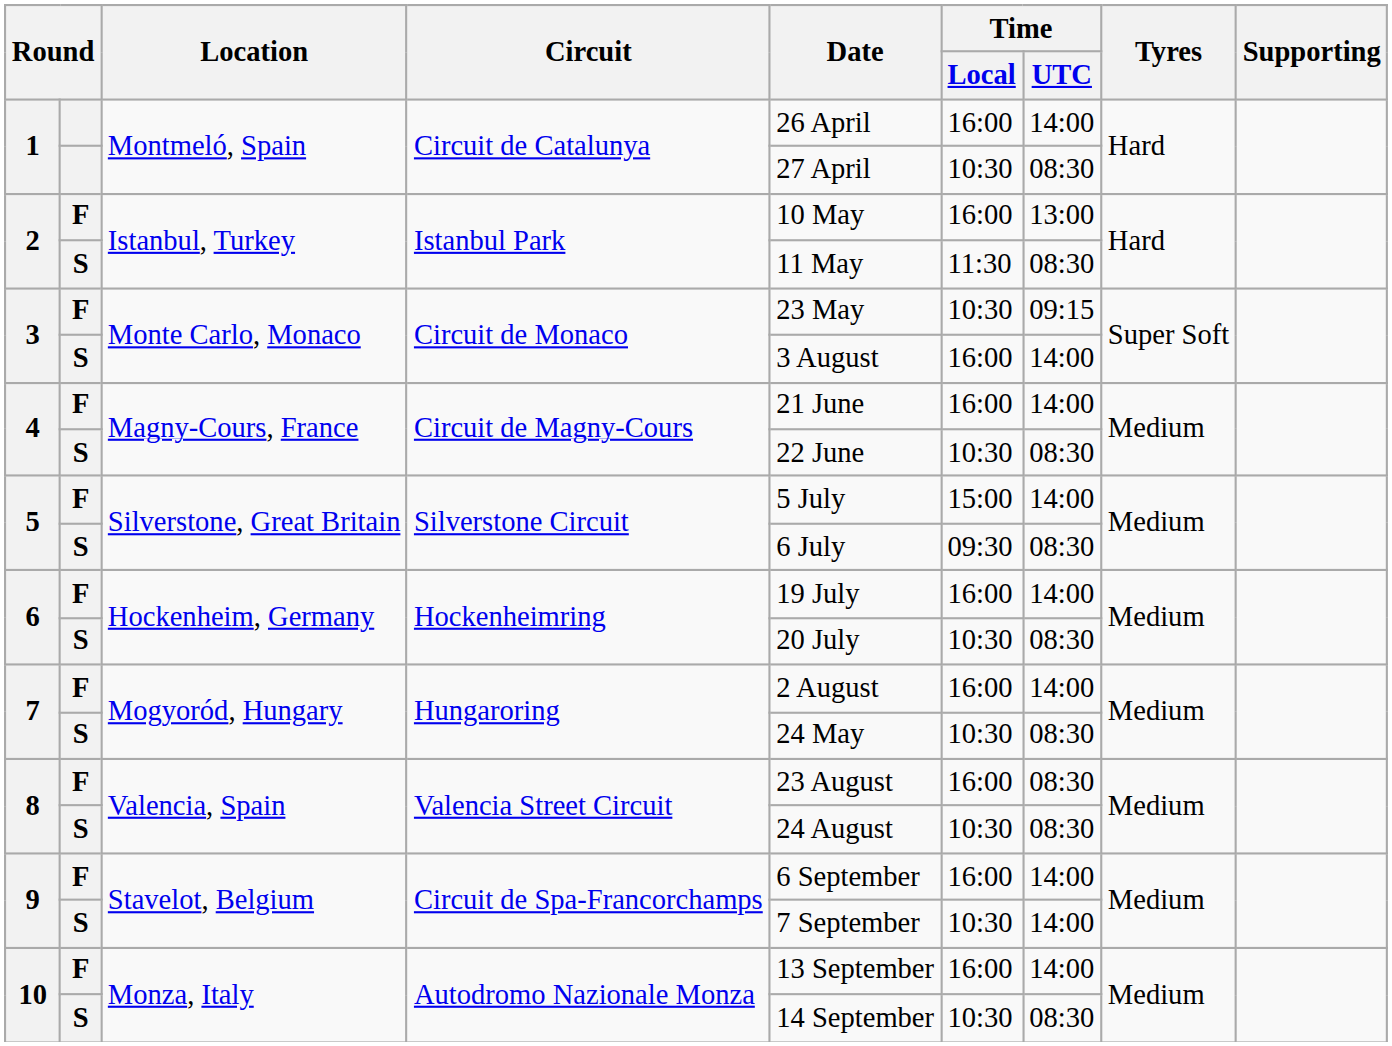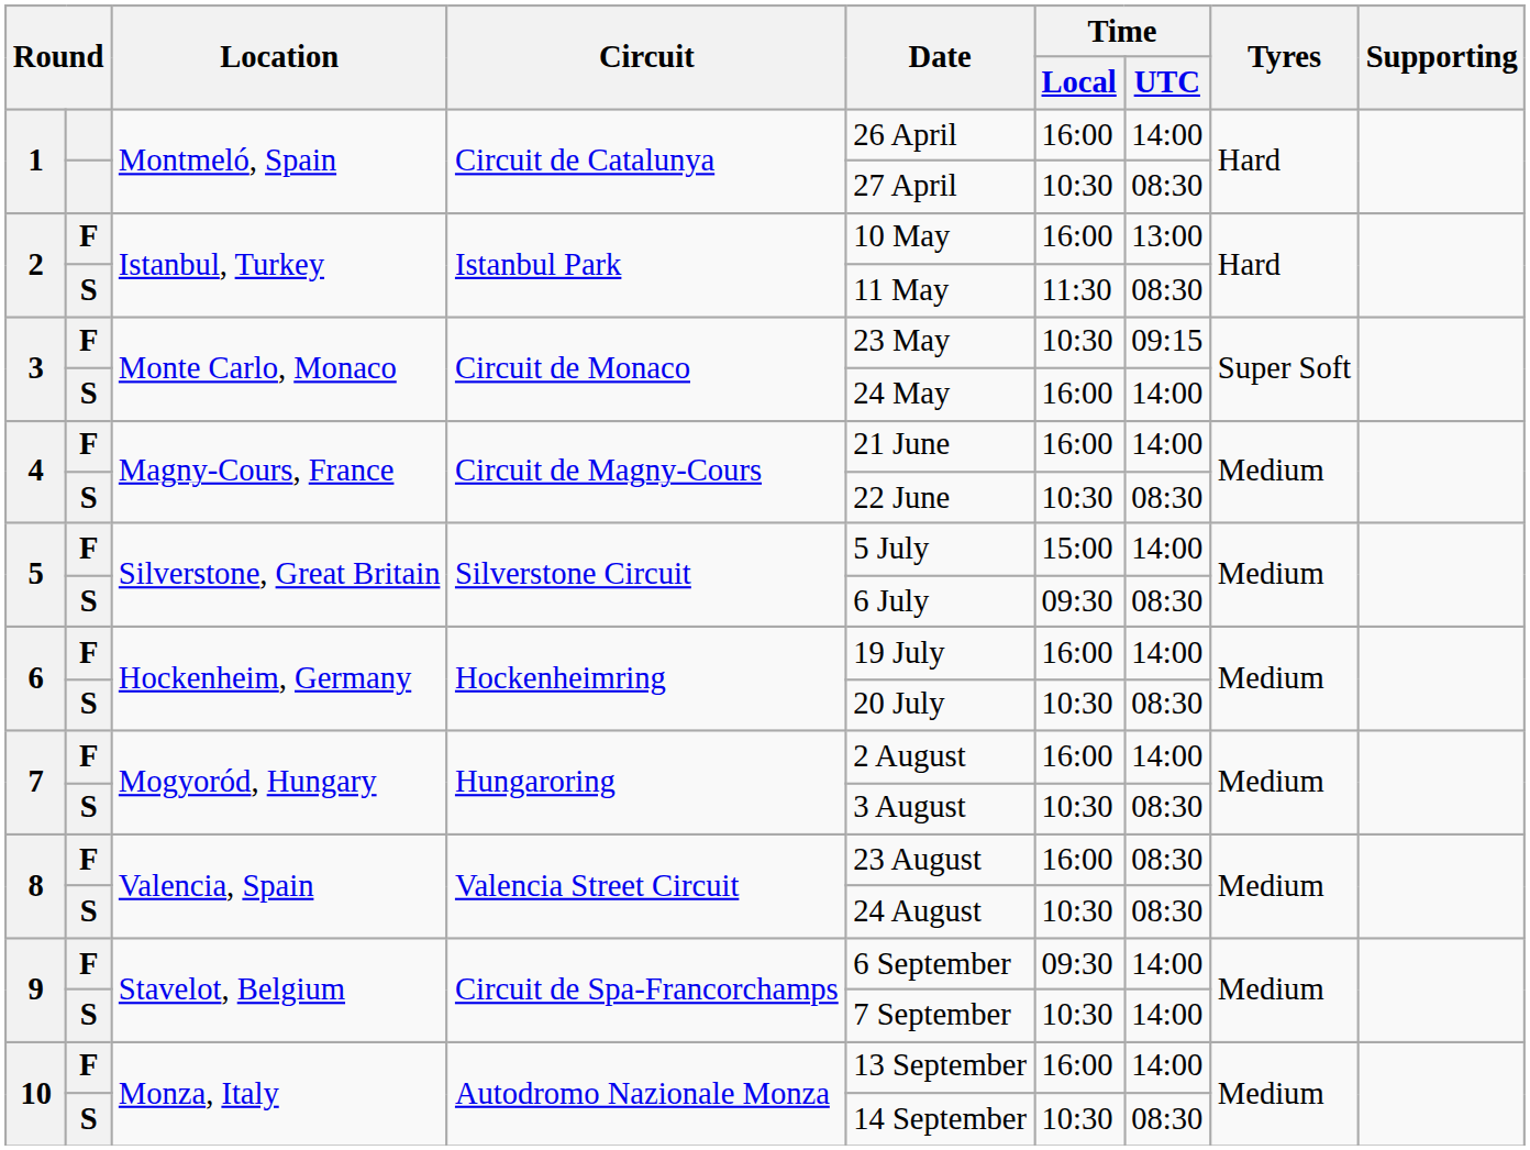 <table class="wikitable" style="font-size: 85%;">
 <tr>
 <th colspan=2 rowspan=2>Round</th>
 <th rowspan=2>Location</th>
 <th rowspan=2>Circuit</th>
 <th rowspan=2>Date</th>
 <th colspan=2>Time</th>
 <th rowspan=2>Tyres</th>
 <th rowspan=2>Supporting</th>
 </tr>
 <tr>
 <th><a href='#'>Local</a></th>
 <th><a href='#'>UTC</a></th>
 </tr>
 <tr>
 <th rowspan=2>1</th>
 <th></th>
 <td rowspan=2> <a href='#'>Montmeló</a>, <a href='#'>Spain</a></td>
 <td rowspan=2><a href='#'>Circuit de Catalunya</a></td>
 <td>26 April</td>
 <td>16:00</td>
 <td>14:00</td>
 <td rowspan=2>Hard</td>
 <td rowspan=2></td>
 </tr>
 <tr>
 <th></th>
 <td>27 April</td>
 <td>10:30</td>
 <td>08:30</td>
 </tr>
 <tr>
 <th rowspan=2>2</th>
 <th>F</th>
 <td rowspan=2> <a href='#'>Istanbul</a>, <a href='#'>Turkey</a></td>
 <td rowspan=2><a href='#'>Istanbul Park</a></td>
 <td>10 May</td>
 <td>16:00</td>
 <td>13:00</td>
 <td rowspan=2>Hard</td>
 <td rowspan=2></td>
 </tr>
 <tr>
 <th>S</th>
 <td>11 May</td>
 <td>11:30</td>
 <td>08:30</td>
 </tr>
 <tr>
 <th rowspan=2>3</th>
 <th>F</th>
 <td rowspan=2> <a href='#'>Monte Carlo</a>, <a href='#'>Monaco</a></td>
 <td rowspan=2><a href='#'>Circuit de Monaco</a></td>
 <td>23 May</td>
 <td>10:30</td>
 <td>09:15</td>
 <td rowspan=2>Super Soft</td>
 <td rowspan=2></td>
 </tr>
 <tr>
 <th>S</th>
-<td>3 August</td>
+<td>24 May</td>
 <td>16:00</td>
 <td>14:00</td>
 </tr>
 <tr>
 <th rowspan=2>4</th>
 <th>F</th>
 <td rowspan=2> <a href='#'>Magny-Cours</a>, <a href='#'>France</a></td>
 <td rowspan=2><a href='#'>Circuit de Magny-Cours</a></td>
 <td>21 June</td>
 <td>16:00</td>
 <td>14:00</td>
 <td rowspan=2>Medium</td>
 <td rowspan=2></td>
 </tr>
 <tr>
 <th>S</th>
 <td>22 June</td>
 <td>10:30</td>
 <td>08:30</td>
 </tr>
 <tr>
 <th rowspan=2>5</th>
 <th>F</th>
 <td rowspan=2> <a href='#'>Silverstone</a>, <a href='#'>Great Britain</a></td>
 <td rowspan=2><a href='#'>Silverstone Circuit</a></td>
 <td>5 July</td>
 <td>15:00</td>
 <td>14:00</td>
 <td rowspan=2>Medium</td>
 <td rowspan=2></td>
 </tr>
 <tr>
 <th>S</th>
 <td>6 July</td>
 <td>09:30</td>
 <td>08:30</td>
 </tr>
 <tr>
 <th rowspan=2>6</th>
 <th>F</th>
 <td rowspan=2> <a href='#'>Hockenheim</a>, <a href='#'>Germany</a></td>
 <td rowspan=2><a href='#'>Hockenheimring</a></td>
 <td>19 July</td>
 <td>16:00</td>
 <td>14:00</td>
 <td rowspan=2>Medium</td>
 <td rowspan=2></td>
 </tr>
 <tr>
 <th>S</th>
 <td>20 July</td>
 <td>10:30</td>
 <td>08:30</td>
 </tr>
 <tr>
 <th rowspan=2>7</th>
 <th>F</th>
 <td rowspan=2> <a href='#'>Mogyoród</a>, <a href='#'>Hungary</a></td>
 <td rowspan=2><a href='#'>Hungaroring</a></td>
 <td>2 August</td>
 <td>16:00</td>
 <td>14:00</td>
 <td rowspan=2>Medium</td>
 <td rowspan=2></td>
 </tr>
 <tr>
 <th>S</th>
-<td>24 May</td>
+<td>3 August</td>
 <td>10:30</td>
 <td>08:30</td>
 </tr>
 <tr>
 <th rowspan=2>8</th>
 <th>F</th>
 <td rowspan=2> <a href='#'>Valencia</a>, <a href='#'>Spain</a></td>
 <td rowspan=2><a href='#'>Valencia Street Circuit</a></td>
 <td>23 August</td>
 <td>16:00</td>
 <td>08:30</td>
 <td rowspan=2>Medium</td>
 <td rowspan=2></td>
 </tr>
 <tr>
 <th>S</th>
 <td>24 August</td>
 <td>10:30</td>
 <td>08:30</td>
 </tr>
 <tr>
 <th rowspan=2>9</th>
 <th>F</th>
 <td rowspan=2> <a href='#'>Stavelot</a>, <a href='#'>Belgium</a></td>
 <td rowspan=2><a href='#'>Circuit de Spa-Francorchamps</a></td>
 <td>6 September</td>
-<td>16:00</td>
+<td>09:30</td>
 <td>14:00</td>
 <td rowspan=2>Medium</td>
 <td rowspan=2></td>
 </tr>
 <tr>
 <th>S</th>
 <td>7 September</td>
 <td>10:30</td>
 <td>14:00</td>
 </tr>
 <tr>
 <th rowspan=2>10</th>
 <th>F</th>
 <td rowspan=2> <a href='#'>Monza</a>, <a href='#'>Italy</a></td>
 <td rowspan=2><a href='#'>Autodromo Nazionale Monza</a></td>
 <td>13 September</td>
 <td>16:00</td>
 <td>14:00</td>
 <td rowspan=2>Medium</td>
 <td rowspan=2></td>
 </tr>
 <tr>
 <th>S</th>
 <td>14 September</td>
 <td>10:30</td>
 <td>08:30</td>
 </tr>
 </table>
